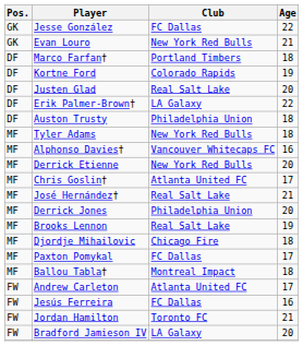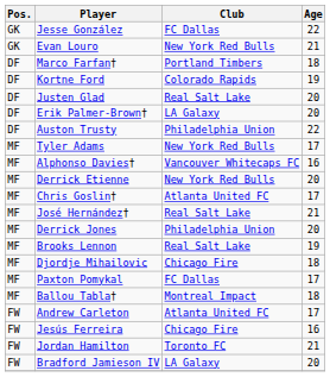 <table class="wikitable">
 <tr>
 <th>Pos.</th>
 <th>Player</th>
 <th>Club</th>
 <th>Age</th>
 </tr>
 <tr>
 <td>GK</td>
 <td> <a href='#'>Jesse González</a></td>
 <td><a href='#'>FC Dallas</a></td>
 <td style="text-align:center;">22</td>
 </tr>
 <tr>
 <td>GK</td>
 <td> <a href='#'>Evan Louro</a></td>
 <td><a href='#'>New York Red Bulls</a></td>
 <td style="text-align:center;">21</td>
 </tr>
 <tr>
 <td>DF</td>
 <td> <a href='#'>Marco Farfan</a>†</td>
 <td><a href='#'>Portland Timbers</a></td>
 <td style="text-align:center;">18</td>
 </tr>
 <tr>
 <td>DF</td>
 <td> <a href='#'>Kortne Ford</a></td>
 <td><a href='#'>Colorado Rapids</a></td>
 <td style="text-align:center;">19</td>
 </tr>
 <tr>
 <td>DF</td>
 <td> <a href='#'>Justen Glad</a></td>
 <td><a href='#'>Real Salt Lake</a></td>
 <td style="text-align:center;">20</td>
 </tr>
 <tr>
 <td>DF</td>
 <td> <a href='#'>Erik Palmer-Brown</a>†</td>
 <td><a href='#'>LA Galaxy</a></td>
-<td style="text-align:center;">22</td>
+<td style="text-align:center;">20</td>
 </tr>
 <tr>
 <td>DF</td>
 <td> <a href='#'>Auston Trusty</a></td>
 <td><a href='#'>Philadelphia Union</a></td>
-<td style="text-align:center;">18</td>
+<td style="text-align:center;">22</td>
 </tr>
 <tr>
 <td>MF</td>
 <td> <a href='#'>Tyler Adams</a></td>
 <td><a href='#'>New York Red Bulls</a></td>
-<td style="text-align:center;">18</td>
+<td style="text-align:center;">17</td>
 </tr>
 <tr>
 <td>MF</td>
 <td> <a href='#'>Alphonso Davies</a>†</td>
 <td><a href='#'>Vancouver Whitecaps FC</a></td>
 <td style="text-align:center;">16</td>
 </tr>
 <tr>
 <td>MF</td>
 <td> <a href='#'>Derrick Etienne</a></td>
 <td><a href='#'>New York Red Bulls</a></td>
 <td style="text-align:center;">20</td>
 </tr>
 <tr>
 <td>MF</td>
 <td> <a href='#'>Chris Goslin</a>†</td>
 <td><a href='#'>Atlanta United FC</a></td>
 <td style="text-align:center;">17</td>
 </tr>
 <tr>
 <td>MF</td>
 <td> <a href='#'>José Hernández</a>†</td>
 <td><a href='#'>Real Salt Lake</a></td>
 <td style="text-align:center;">21</td>
 </tr>
 <tr>
 <td>MF</td>
 <td> <a href='#'>Derrick Jones</a></td>
 <td><a href='#'>Philadelphia Union</a></td>
 <td style="text-align:center;">20</td>
 </tr>
 <tr>
 <td>MF</td>
 <td> <a href='#'>Brooks Lennon</a></td>
 <td><a href='#'>Real Salt Lake</a></td>
 <td style="text-align:center;">19</td>
 </tr>
 <tr>
 <td>MF</td>
 <td> <a href='#'>Djordje Mihailovic</a></td>
 <td><a href='#'>Chicago Fire</a></td>
 <td style="text-align:center;">18</td>
 </tr>
 <tr>
 <td>MF</td>
 <td> <a href='#'>Paxton Pomykal</a></td>
 <td><a href='#'>FC Dallas</a></td>
 <td style="text-align:center;">17</td>
 </tr>
 <tr>
 <td>MF</td>
 <td> <a href='#'>Ballou Tabla</a>†</td>
 <td><a href='#'>Montreal Impact</a></td>
 <td style="text-align:center;">18</td>
 </tr>
 <tr>
 <td>FW</td>
 <td> <a href='#'>Andrew Carleton</a></td>
 <td><a href='#'>Atlanta United FC</a></td>
 <td style="text-align:center;">17</td>
 </tr>
 <tr>
 <td>FW</td>
 <td> <a href='#'>Jesús Ferreira</a></td>
-<td><a href='#'>FC Dallas</a></td>
+<td><a href='#'>Chicago Fire</a></td>
 <td style="text-align:center;">16</td>
 </tr>
 <tr>
 <td>FW</td>
 <td> <a href='#'>Jordan Hamilton</a></td>
 <td><a href='#'>Toronto FC</a></td>
 <td style="text-align:center;">21</td>
 </tr>
 <tr>
 <td>FW</td>
 <td> <a href='#'>Bradford Jamieson IV</a></td>
 <td><a href='#'>LA Galaxy</a></td>
 <td style="text-align:center;">20</td>
 </tr>
 <tr>
 </tr>
 </table>
